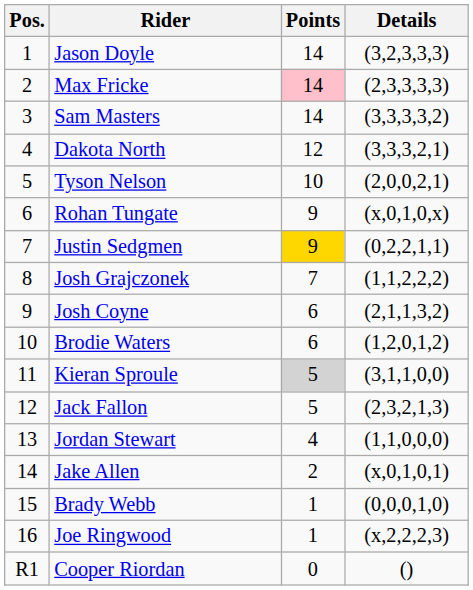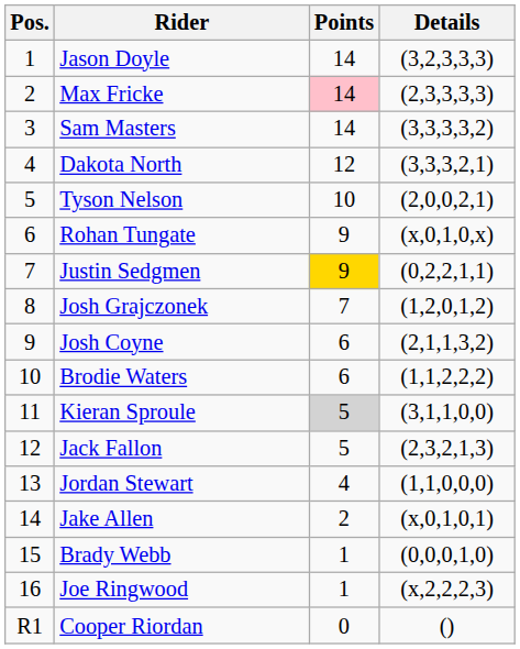 <table class=wikitable>
 <tr>
 <th width=25px>Pos.</th>
 <th width=175px>Rider</th>
 <th width=40px>Points</th>
 <th width=90px>Details</th>
 </tr>
 <tr align=center >
 <td>1</td>
 <td align=left><a href='#'>Jason Doyle</a></td>
 <td>14</td>
 <td>(3,2,3,3,3)</td>
 </tr>
 <tr align=center >
 <td>2</td>
 <td align=left><a href='#'>Max Fricke</a></td>
 <td style="background: pink;">14</td>
 <td>(2,3,3,3,3)</td>
 </tr>
 <tr align=center >
 <td>3</td>
 <td align=left><a href='#'>Sam Masters</a></td>
 <td>14</td>
 <td>(3,3,3,3,2)</td>
 </tr>
 <tr align=center >
 <td>4</td>
 <td align=left><a href='#'>Dakota North</a></td>
 <td>12</td>
 <td>(3,3,3,2,1)</td>
 </tr>
 <tr align=center >
 <td>5</td>
 <td align=left><a href='#'>Tyson Nelson</a></td>
 <td>10</td>
 <td>(2,0,0,2,1)</td>
 </tr>
 <tr align=center >
 <td>6</td>
 <td align=left><a href='#'>Rohan Tungate</a></td>
 <td>9</td>
 <td>(x,0,1,0,x)</td>
 </tr>
 <tr align=center >
 <td>7</td>
 <td align=left><a href='#'>Justin Sedgmen</a></td>
 <td style="background: gold;">9</td>
 <td>(0,2,2,1,1)</td>
 </tr>
 <tr align=center>
 <td>8</td>
 <td align=left><a href='#'>Josh Grajczonek</a></td>
 <td>7</td>
-<td>(1,1,2,2,2)</td>
+<td>(1,2,0,1,2)</td>
 </tr>
 <tr align=center>
 <td>9</td>
 <td align=left><a href='#'>Josh Coyne</a></td>
 <td>6</td>
 <td>(2,1,1,3,2)</td>
 </tr>
 <tr align=center>
 <td>10</td>
 <td align=left><a href='#'>Brodie Waters</a></td>
 <td>6</td>
-<td>(1,2,0,1,2)</td>
+<td>(1,1,2,2,2)</td>
 </tr>
 <tr align=center>
 <td>11</td>
 <td align=left><a href='#'>Kieran Sproule</a></td>
 <td style="background: lightgrey;">5</td>
 <td>(3,1,1,0,0)</td>
 </tr>
 <tr align=center>
 <td>12</td>
 <td align=left><a href='#'>Jack Fallon</a></td>
 <td>5</td>
 <td>(2,3,2,1,3)</td>
 </tr>
 <tr align=center>
 <td>13</td>
 <td align=left><a href='#'>Jordan Stewart</a></td>
 <td>4</td>
 <td>(1,1,0,0,0)</td>
 </tr>
 <tr align=center>
 <td>14</td>
 <td align=left><a href='#'>Jake Allen</a></td>
 <td>2</td>
 <td>(x,0,1,0,1)</td>
 </tr>
 <tr align=center>
 <td>15</td>
 <td align=left><a href='#'>Brady Webb</a></td>
 <td>1</td>
 <td>(0,0,0,1,0)</td>
 </tr>
 <tr align=center>
 <td>16</td>
 <td align=left><a href='#'>Joe Ringwood</a></td>
 <td>1</td>
 <td>(x,2,2,2,3)</td>
 </tr>
 <tr align=center>
 <td>R1</td>
 <td align=left><a href='#'>Cooper Riordan</a></td>
 <td>0</td>
 <td>()</td>
 </tr>
 </table>
